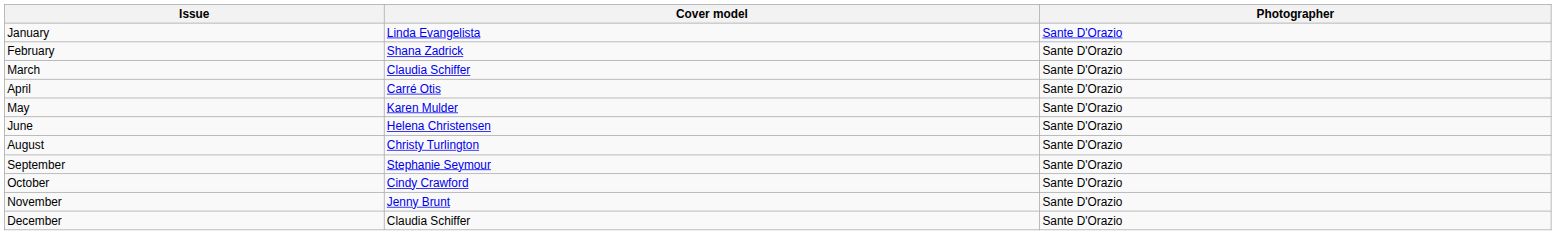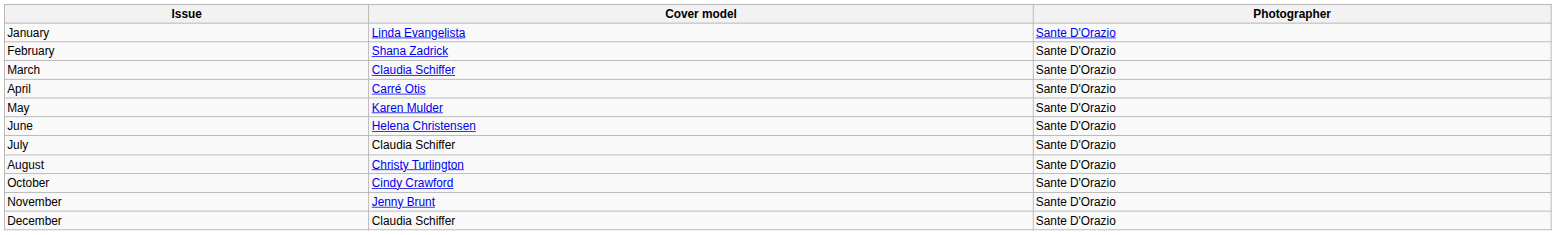 <table class="sortable wikitable"  style="font-size:95%; width:100%;">
 <tr>
 <th style="text-align:center;">Issue</th>
 <th style="text-align:center;">Cover model</th>
 <th style="text-align:center;">Photographer</th>
 </tr>
 <tr>
 <td>January</td>
 <td><a href='#'>Linda Evangelista</a></td>
 <td><a href='#'>Sante D'Orazio</a></td>
 </tr>
 <tr>
 <td>February</td>
 <td><a href='#'>Shana Zadrick</a></td>
 <td>Sante D'Orazio</td>
 </tr>
 <tr>
 <td>March</td>
 <td><a href='#'>Claudia Schiffer</a></td>
 <td>Sante D'Orazio</td>
 </tr>
 <tr>
 <td>April</td>
 <td><a href='#'>Carré Otis</a></td>
 <td>Sante D'Orazio</td>
 </tr>
 <tr>
 <td>May</td>
 <td><a href='#'>Karen Mulder</a></td>
 <td>Sante D'Orazio</td>
 </tr>
 <tr>
 <td>June</td>
 <td><a href='#'>Helena Christensen</a></td>
 <td>Sante D'Orazio</td>
 </tr>
 <tr>
-<td>August</td>
-<td><a href='#'>Christy Turlington</a></td>
+<td>July</td>
+<td>Claudia Schiffer</td>
 <td>Sante D'Orazio</td>
 </tr>
 <tr>
-<td>September</td>
-<td><a href='#'>Stephanie Seymour</a></td>
+<td>August</td>
+<td><a href='#'>Christy Turlington</a></td>
 <td>Sante D'Orazio</td>
 </tr>
 <tr>
 <td>October</td>
 <td><a href='#'>Cindy Crawford</a></td>
 <td>Sante D'Orazio</td>
 </tr>
 <tr>
 <td>November</td>
 <td><a href='#'>Jenny Brunt</a></td>
 <td>Sante D'Orazio</td>
 </tr>
 <tr>
 <td>December</td>
 <td>Claudia Schiffer</td>
 <td>Sante D'Orazio</td>
 </tr>
 </table>
